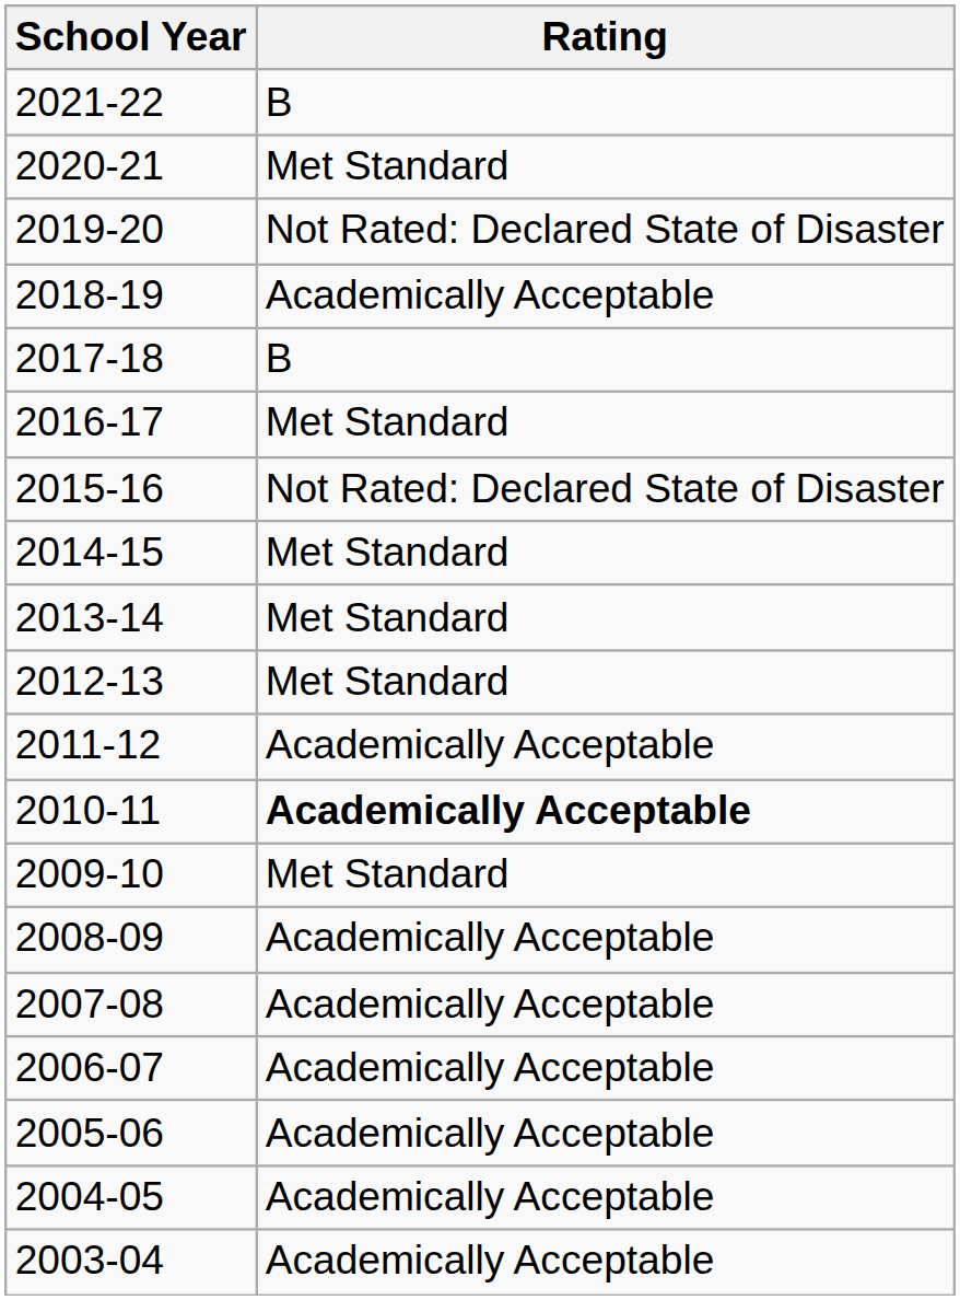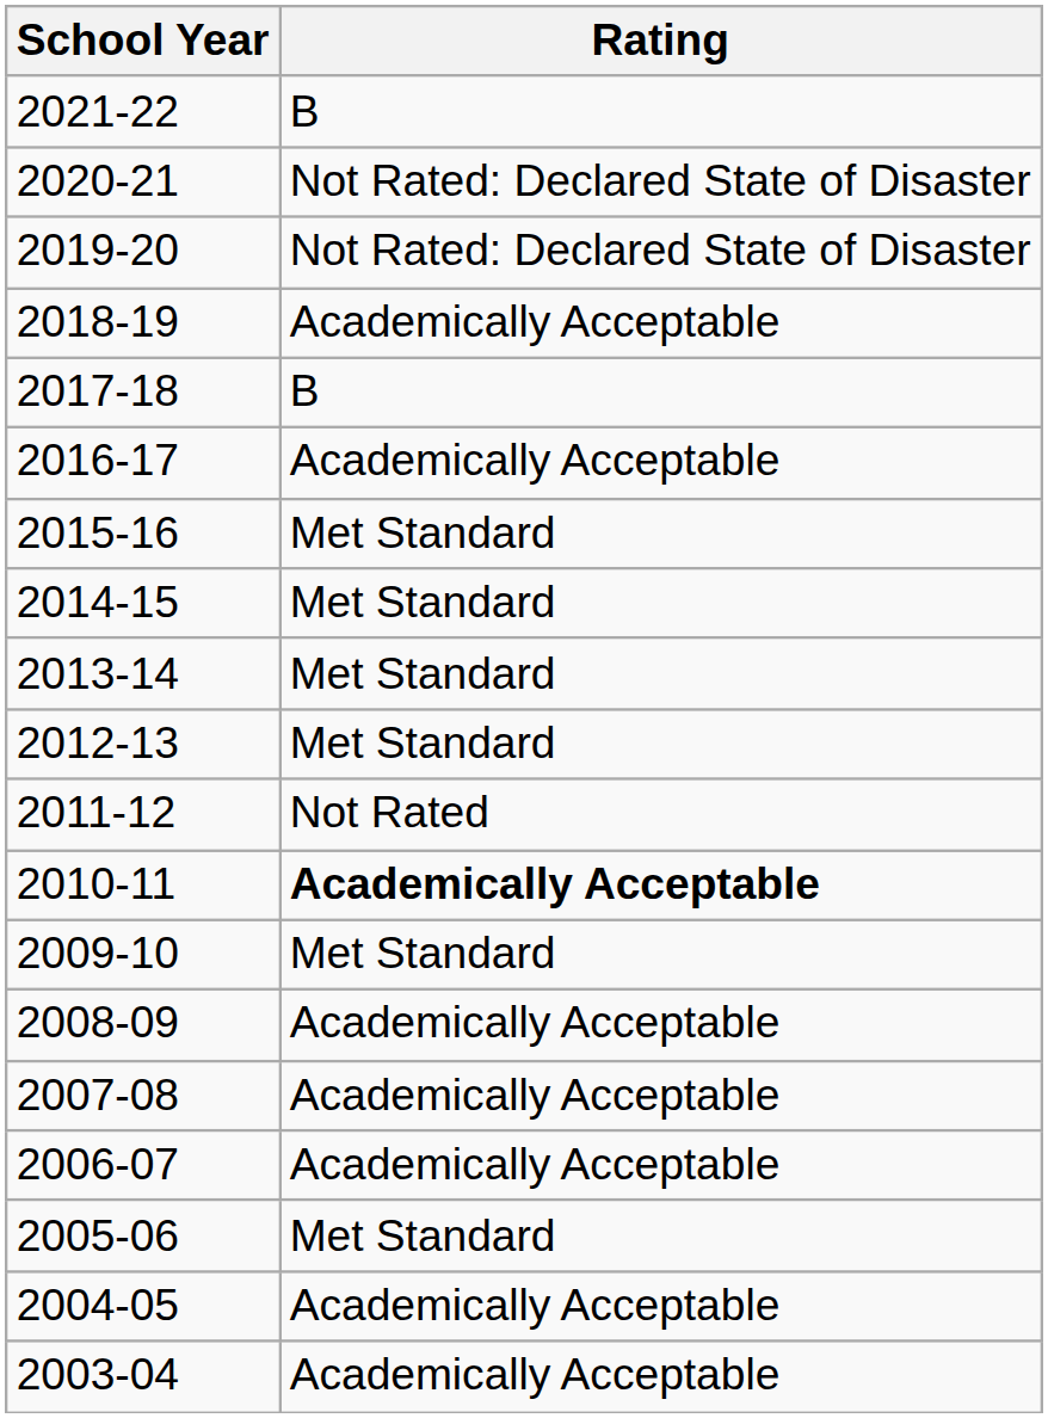 <table class="wikitable">
 <tr>
 <th>School Year</th>
 <th>Rating</th>
 </tr>
 <tr>
 <td>2021-22</td>
 <td>B</td>
 </tr>
 <tr>
 <td>2020-21</td>
-<td>Met Standard</td>
+<td>Not Rated: Declared State of Disaster</td>
 </tr>
 <tr>
 <td>2019-20</td>
 <td>Not Rated: Declared State of Disaster</td>
 </tr>
 <tr>
 <td>2018-19</td>
 <td>Academically Acceptable</td>
 </tr>
 <tr>
 <td>2017-18</td>
 <td>B</td>
 </tr>
 <tr>
 <td>2016-17</td>
-<td>Met Standard</td>
+<td>Academically Acceptable</td>
 </tr>
 <tr>
 <td>2015-16</td>
-<td>Not Rated: Declared State of Disaster</td>
+<td>Met Standard</td>
 </tr>
 <tr>
 <td>2014-15</td>
 <td>Met Standard</td>
 </tr>
 <tr>
 <td>2013-14</td>
 <td>Met Standard</td>
 </tr>
 <tr>
 <td>2012-13</td>
 <td>Met Standard</td>
 </tr>
 <tr>
 <td>2011-12</td>
-<td>Academically Acceptable</td>
+<td>Not Rated</td>
 </tr>
 <tr>
 <td>2010-11</td>
 <td><strong>Academically Acceptable</strong></td>
 </tr>
 <tr>
 <td>2009-10</td>
 <td>Met Standard</td>
 </tr>
 <tr>
 <td>2008-09</td>
 <td>Academically Acceptable</td>
 </tr>
 <tr>
 <td>2007-08</td>
 <td>Academically Acceptable</td>
 </tr>
 <tr>
 <td>2006-07</td>
 <td>Academically Acceptable</td>
 </tr>
 <tr>
 <td>2005-06</td>
-<td>Academically Acceptable</td>
+<td>Met Standard</td>
 </tr>
 <tr>
 <td>2004-05</td>
 <td>Academically Acceptable</td>
 </tr>
 <tr>
 <td>2003-04</td>
 <td>Academically Acceptable</td>
 </tr>
 </table>
